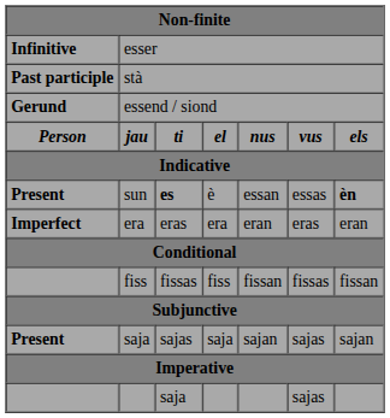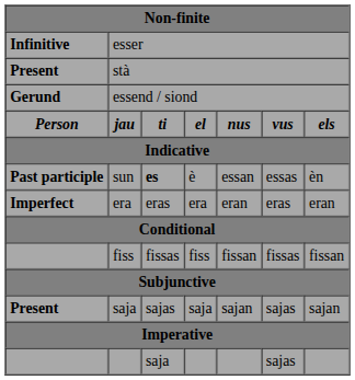 <table border="1" cellpadding="4" cellspacing="0" style="background-color: darkgray;" style="font-size: 90%">
 <tr>
 <th bgcolor="gray" colspan="7">Non-finite</th>
 </tr>
 <tr>
 <td><strong>Infinitive</strong></td>
 <td colspan="6">esser</td>
 </tr>
 <tr>
-<td><strong>Past participle</strong></td>
+<td><strong>Present</strong></td>
 <td colspan="6">stà</td>
 </tr>
 <tr>
 <td><strong>Gerund</strong></td>
 <td colspan="6">essend / siond</td>
 </tr>
 <tr>
 <th><em>Person</em></th>
 <th><em>jau</em></th>
 <th><em>ti</em></th>
 <th><em>el</em></th>
 <th><em>nus</em></th>
 <th><em>vus</em></th>
 <th><em>els</em></th>
 </tr>
 <tr>
 <th bgcolor="gray" colspan="7">Indicative</th>
 </tr>
 <tr>
-<td><strong>Present</strong></td>
+<td><strong>Past participle</strong></td>
 <td>sun</td>
 <td><strong>es</strong></td>
 <td>è</td>
 <td>essan</td>
 <td>essas</td>
-<td><strong>èn</strong></td>
+<td>èn</td>
 </tr>
 <tr>
 <td><strong>Imperfect</strong></td>
 <td>era</td>
 <td>eras</td>
 <td>era</td>
 <td>eran</td>
 <td>eras</td>
 <td>eran</td>
 </tr>
 <tr>
 <th bgcolor="gray" colspan="7">Conditional</th>
 </tr>
 <tr>
 <td> </td>
 <td>fiss</td>
 <td>fissas</td>
 <td>fiss</td>
 <td>fissan</td>
 <td>fissas</td>
 <td>fissan</td>
 </tr>
 <tr>
 <th bgcolor="gray" colspan="7">Subjunctive</th>
 </tr>
 <tr>
 <td><strong>Present</strong></td>
 <td>saja</td>
 <td>sajas</td>
 <td>saja</td>
 <td>sajan</td>
 <td>sajas</td>
 <td>sajan</td>
 </tr>
 <tr>
 <th bgcolor="gray" colspan="7">Imperative</th>
 </tr>
 <tr>
 <td> </td>
 <td> </td>
 <td>saja</td>
 <td> </td>
 <td> </td>
 <td>sajas</td>
 <td> </td>
 </tr>
 </table>
